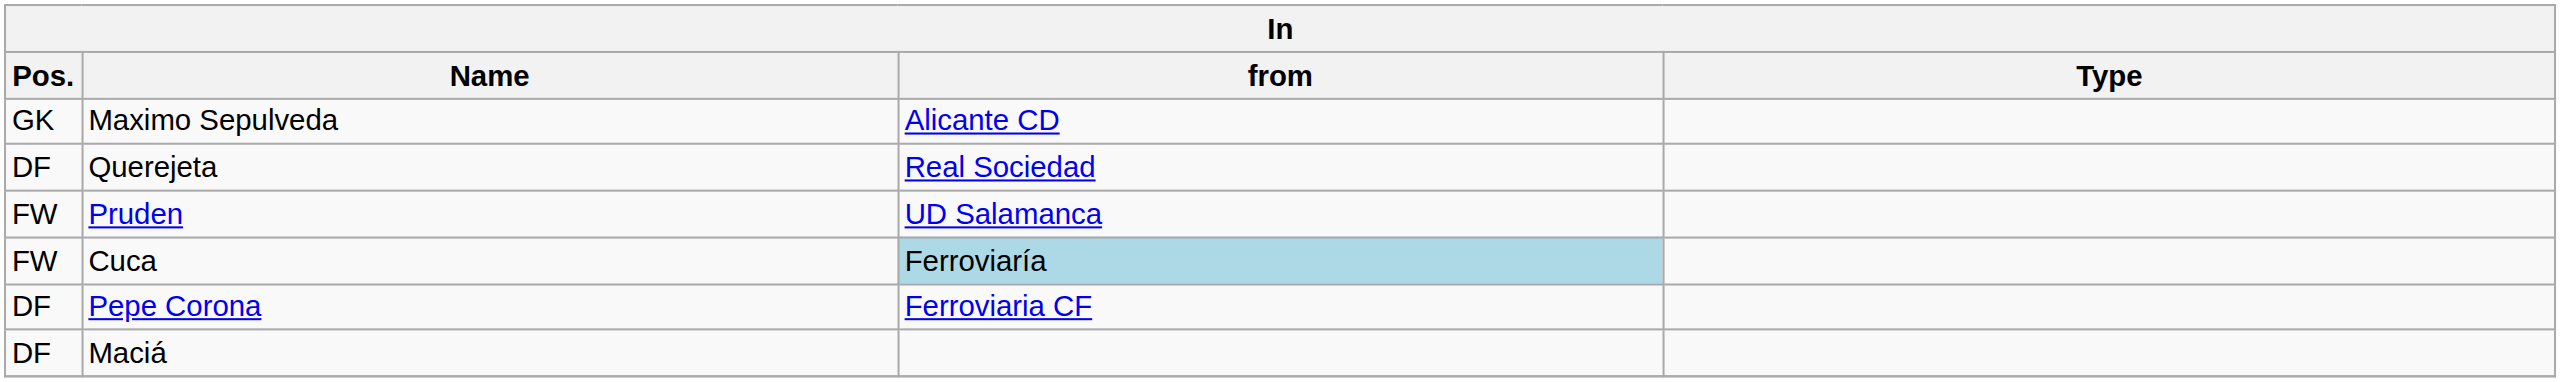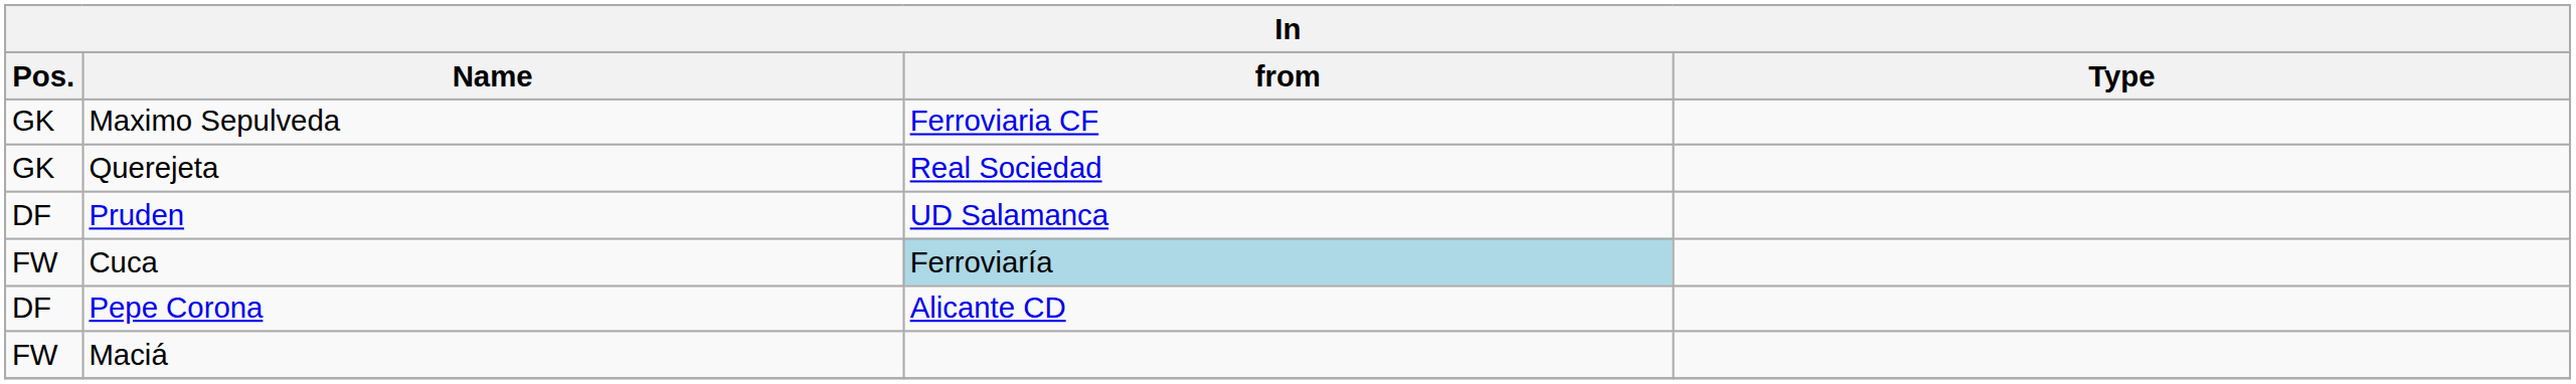 <table class="wikitable" style="font-size:90%;width:99%;">
 <tr>
 <th colspan="4">In</th>
 </tr>
 <tr>
 <th width=3%>Pos.</th>
 <th width=32%>Name</th>
 <th width=30%>from</th>
 <th width=35%>Type</th>
 </tr>
 <tr>
 <td>GK</td>
 <td>Maximo Sepulveda</td>
-<td><a href='#'>Alicante CD</a></td>
+<td><a href='#'>Ferroviaria CF</a></td>
 <td></td>
 </tr>
 <tr>
-<td>DF</td>
+<td>GK</td>
 <td>Querejeta</td>
 <td><a href='#'>Real Sociedad</a></td>
 <td></td>
 </tr>
 <tr>
-<td>FW</td>
+<td>DF</td>
 <td><a href='#'>Pruden</a></td>
 <td><a href='#'>UD Salamanca</a></td>
 <td></td>
 </tr>
 <tr>
 <td>FW</td>
 <td>Cuca</td>
 <td style="background: lightblue;">Ferroviaría</td>
 <td></td>
 </tr>
 <tr>
 <td>DF</td>
 <td><a href='#'>Pepe Corona</a></td>
-<td><a href='#'>Ferroviaria CF</a></td>
+<td><a href='#'>Alicante CD</a></td>
 <td></td>
 </tr>
 <tr>
-<td>DF</td>
+<td>FW</td>
 <td>Maciá</td>
 <td></td>
 <td></td>
 </tr>
 <tr>
 </tr>
 </table>
